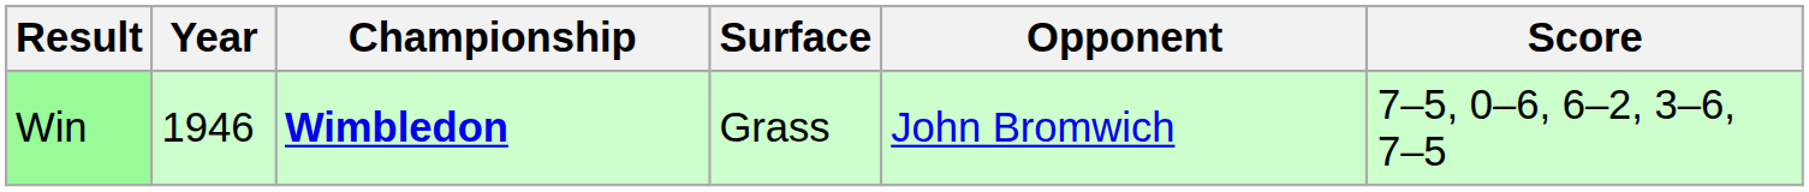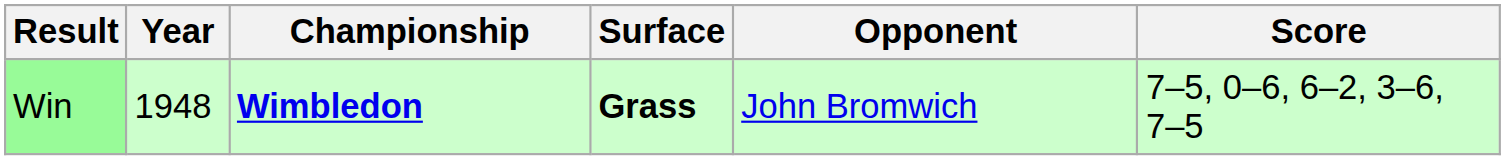 <table class='sortable wikitable'>
 <tr>
 <th style="width:40px">Result</th>
 <th style="width:40px">Year</th>
 <th style="width:160px">Championship</th>
 <th style="width:50px">Surface</th>
 <th style="width:180px">Opponent</th>
 <th style="width:160px" class="unsortable">Score</th>
 </tr>
 <tr style="background:#cfc;">
 <td style="background:#98fb98;">Win</td>
-<td>1946</td>
+<td>1948</td>
 <td><strong><a href='#'>Wimbledon</a></strong></td>
-<td>Grass</td>
+<td><strong>Grass</strong></td>
 <td> <a href='#'>John Bromwich</a></td>
 <td>7–5, 0–6, 6–2, 3–6, 7–5</td>
 </tr>
 </table>
